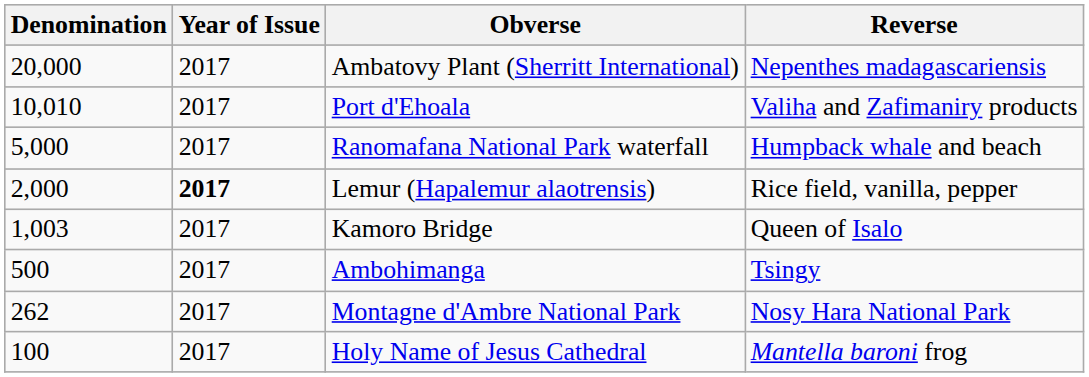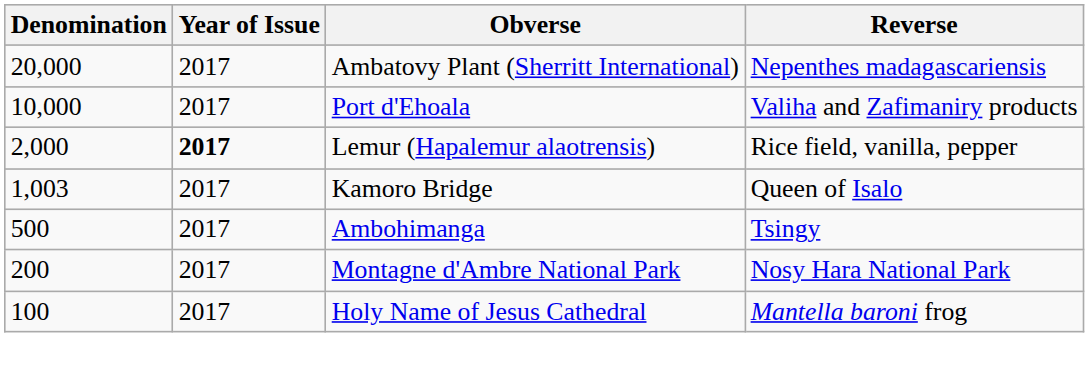 <table class="wikitable">
 <tr>
 <th>Denomination</th>
 <th>Year of Issue</th>
 <th>Obverse</th>
 <th>Reverse</th>
 </tr>
 <tr>
 <td>20,000</td>
 <td>2017</td>
 <td>Ambatovy Plant (<a href='#'>Sherritt International</a>)</td>
 <td><a href='#'>Nepenthes madagascariensis</a></td>
 </tr>
 <tr>
-<td>10,010</td>
+<td>10,000</td>
 <td>2017</td>
 <td><a href='#'>Port d'Ehoala</a></td>
 <td><a href='#'>Valiha</a> and <a href='#'>Zafimaniry</a> products</td>
-</tr>
-<tr>
-<td>5,000</td>
-<td>2017</td>
-<td><a href='#'>Ranomafana National Park</a> waterfall</td>
-<td><a href='#'>Humpback whale</a> and beach</td>
 </tr>
 <tr>
 <td>2,000</td>
 <td><strong>2017</strong></td>
 <td>Lemur (<a href='#'>Hapalemur alaotrensis</a>)</td>
 <td>Rice field, vanilla, pepper</td>
 </tr>
 <tr>
 <td>1,003</td>
 <td>2017</td>
 <td>Kamoro Bridge</td>
 <td>Queen of <a href='#'>Isalo</a></td>
 </tr>
 <tr>
 <td>500</td>
 <td>2017</td>
 <td><a href='#'>Ambohimanga</a></td>
 <td><a href='#'>Tsingy</a></td>
 </tr>
 <tr>
-<td>262</td>
+<td>200</td>
 <td>2017</td>
 <td><a href='#'>Montagne d'Ambre National Park</a></td>
 <td><a href='#'>Nosy Hara National Park</a></td>
 </tr>
 <tr>
 <td>100</td>
 <td>2017</td>
 <td><a href='#'>Holy Name of Jesus Cathedral</a></td>
 <td><em><a href='#'>Mantella baroni</a></em> frog</td>
 </tr>
 </table>
